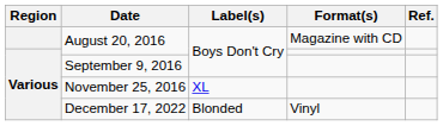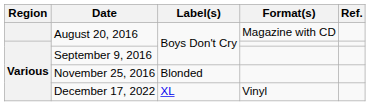 <table class="wikitable plainrowheaders">
 <tr>
 <th scope="col">Region</th>
 <th scope="col">Date</th>
 <th scope="col">Label(s)</th>
 <th scope="col">Format(s)</th>
 <th scope="col">Ref.</th>
 </tr>
 <tr>
 <th scope="row"></th>
 <td rowspan="2">August 20, 2016</td>
 <td rowspan="3">Boys Don't Cry</td>
 <td>Magazine with CD </td>
 <td style="text-align:center;"></td>
 </tr>
 <tr>
 <th scope="row" rowspan="4">Various</th>
 <td></td>
 <td style="text-align:center;"></td>
 </tr>
 <tr>
 <td>September 9, 2016</td>
 <td></td>
 <td style="text-align:center;"></td>
 </tr>
 <tr>
 <td>November 25, 2016</td>
-<td><a href='#'>XL</a></td>
+<td>Blonded</td>
 <td></td>
 <td style="text-align:center;"></td>
 </tr>
 <tr>
 <td>December 17, 2022</td>
-<td>Blonded</td>
+<td><a href='#'>XL</a></td>
 <td>Vinyl </td>
 <td style="text-align:center;"></td>
 </tr>
 </table>
